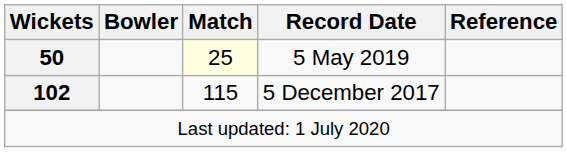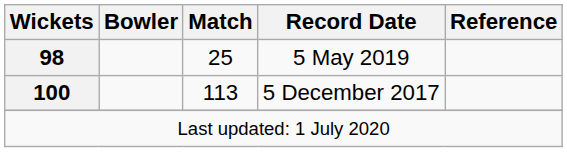 <table class="wikitable plainrowheaders sortable" style="text-align:center;">
 <tr>
 <th scope="col" style="text-align:center;">Wickets</th>
 <th scope="col" style="text-align:center;">Bowler</th>
 <th scope="col" style="text-align:center;">Match</th>
 <th scope="col" style="text-align:center;">Record Date</th>
 <th scope="col" style="text-align:center;">Reference</th>
 </tr>
 <tr>
-<th scope="row" style="text-align:center;">50</th>
+<th scope="row" style="text-align:center;">98</th>
 <td></td>
-<td style="background: lightyellow;">25</td>
+<td>25</td>
 <td>5 May 2019</td>
 <td></td>
 </tr>
 <tr>
-<th scope="row" style="text-align:center;">102</th>
+<th scope="row" style="text-align:center;">100</th>
 <td></td>
-<td>115</td>
+<td>113</td>
 <td>5 December 2017</td>
 <td></td>
 </tr>
 <tr>
 </tr>
 <tr class=sortbottom>
 <td colspan=5><small>Last updated: 1 July 2020</small></td>
 </tr>
 </table>
